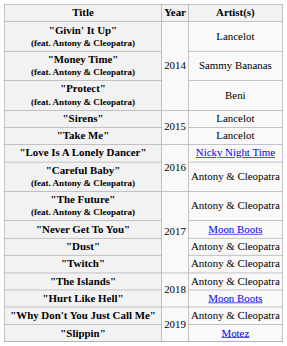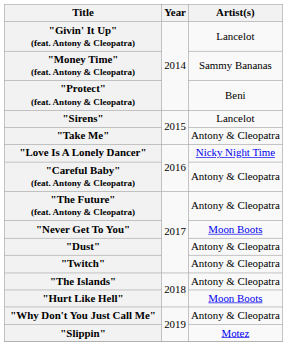 <table class="wikitable plainrowheaders" style="text-align:center;" border="1">
 <tr>
 <th scope="col" style="width:14em;">Title</th>
 <th scope="col">Year</th>
 <th scope="col">Artist(s)</th>
 </tr>
 <tr>
 <th scope="row">"Givin' It Up"<br><small>(feat. Antony & Cleopatra)</small></th>
 <td rowspan="3">2014</td>
 <td>Lancelot</td>
 </tr>
 <tr>
 <th scope="row">"Money Time"<br><small>(feat. Antony & Cleopatra)</small></th>
 <td>Sammy Bananas</td>
 </tr>
 <tr>
 <th scope="row">"Protect"<br><small>(feat. Antony & Cleopatra)</small></th>
 <td>Beni</td>
 </tr>
 <tr>
 <th scope="row">"Sirens"</th>
 <td rowspan="2">2015</td>
 <td>Lancelot</td>
 </tr>
 <tr>
 <th scope="row">"Take Me"</th>
-<td>Lancelot</td>
+<td>Antony & Cleopatra</td>
 </tr>
 <tr>
 <th scope="row">"Love Is A Lonely Dancer"</th>
 <td rowspan="2">2016</td>
 <td><a href='#'>Nicky Night Time</a></td>
 </tr>
 <tr>
 <th scope="row">"Careful Baby"<br><small>(feat. Antony & Cleopatra)</small></th>
 <td>Antony & Cleopatra</td>
 </tr>
 <tr>
 <th scope="row">"The Future" <br><small>(feat. Antony & Cleopatra)</small></th>
 <td rowspan="4">2017</td>
 <td>Antony & Cleopatra</td>
 </tr>
 <tr>
 <th scope="row">"Never Get To You"</th>
 <td><a href='#'>Moon Boots</a></td>
 </tr>
 <tr>
 <th scope="row">"Dust"</th>
 <td>Antony & Cleopatra</td>
 </tr>
 <tr>
 <th scope="row">"Twitch"</th>
 <td>Antony & Cleopatra</td>
 </tr>
 <tr>
 <th scope="row">"The Islands"</th>
 <td rowspan="2">2018</td>
 <td>Antony & Cleopatra</td>
 </tr>
 <tr>
 <th scope="row">"Hurt Like Hell"</th>
 <td><a href='#'>Moon Boots</a></td>
 </tr>
 <tr>
 <th scope="row">"Why Don't You Just Call Me"</th>
 <td rowspan="2">2019</td>
 <td>Antony & Cleopatra</td>
 </tr>
 <tr>
 <th scope="row">"Slippin"</th>
 <td><a href='#'>Motez</a></td>
 </tr>
 <tr>
 </tr>
 </table>
